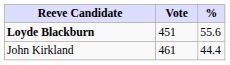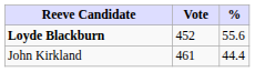 <table class="wikitable">
 <tr>
 <th style="background:#ddf; width:200px;">Reeve Candidate</th>
 <th style="background:#ddf; width:50px;">Vote</th>
 <th style="background:#ddf; width:30px;">%</th>
 </tr>
 <tr>
 <td><strong>Loyde Blackburn</strong></td>
-<td>451</td>
+<td>452</td>
 <td>55.6</td>
 </tr>
 <tr>
 <td>John Kirkland</td>
 <td>461</td>
 <td>44.4</td>
 </tr>
 </table>
